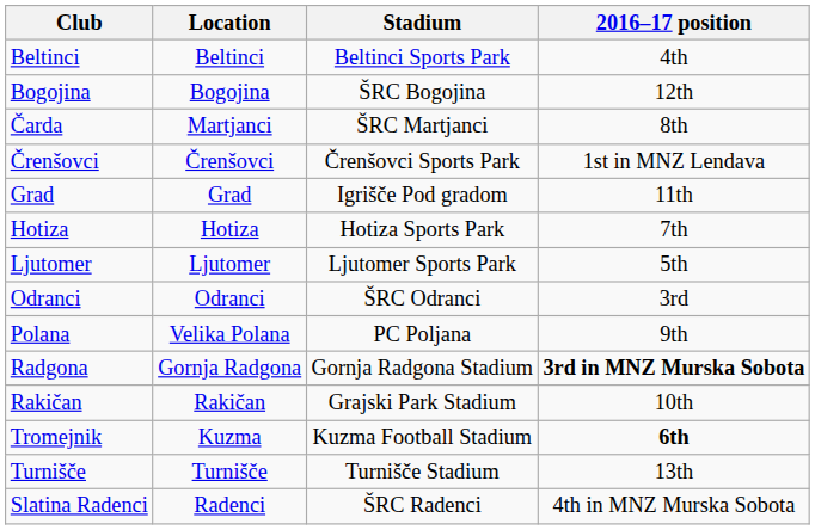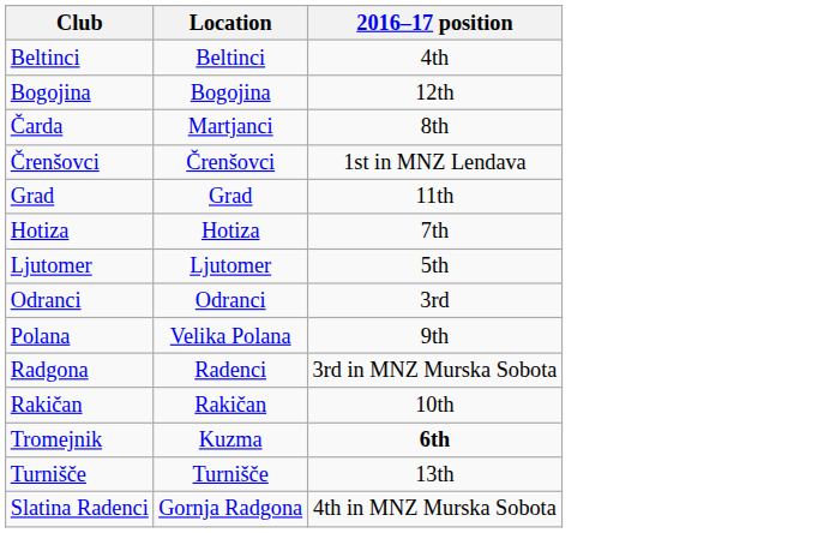 <table class="wikitable" style="text-align:center;">
 <tr>
 <th>Club</th>
 <th>Location</th>
-<th>Stadium</th>
 <th><a href='#'>2016–17</a> position</th>
 </tr>
 <tr>
 <td style="text-align:left;"><a href='#'>Beltinci</a></td>
 <td><a href='#'>Beltinci</a></td>
-<td><a href='#'>Beltinci Sports Park</a></td>
 <td>4th</td>
 </tr>
 <tr>
 <td style="text-align:left;"><a href='#'>Bogojina</a></td>
 <td><a href='#'>Bogojina</a></td>
-<td>ŠRC Bogojina</td>
 <td>12th</td>
 </tr>
 <tr>
 <td style="text-align:left;"><a href='#'>Čarda</a></td>
 <td><a href='#'>Martjanci</a></td>
-<td>ŠRC Martjanci</td>
 <td>8th</td>
 </tr>
 <tr>
 <td style="text-align:left;"><a href='#'>Črenšovci</a></td>
 <td><a href='#'>Črenšovci</a></td>
-<td>Črenšovci Sports Park</td>
 <td>1st in MNZ Lendava</td>
 </tr>
 <tr>
 <td style="text-align:left;"><a href='#'>Grad</a></td>
 <td><a href='#'>Grad</a></td>
-<td>Igrišče Pod gradom</td>
 <td>11th</td>
 </tr>
 <tr>
 <td style="text-align:left;"><a href='#'>Hotiza</a></td>
 <td><a href='#'>Hotiza</a></td>
-<td>Hotiza Sports Park</td>
 <td>7th</td>
 </tr>
 <tr>
 <td style="text-align:left;"><a href='#'>Ljutomer</a></td>
 <td><a href='#'>Ljutomer</a></td>
-<td>Ljutomer Sports Park</td>
 <td>5th</td>
 </tr>
 <tr>
 <td style="text-align:left;"><a href='#'>Odranci</a></td>
 <td><a href='#'>Odranci</a></td>
-<td>ŠRC Odranci</td>
 <td>3rd</td>
 </tr>
 <tr>
 <td style="text-align:left;"><a href='#'>Polana</a></td>
 <td><a href='#'>Velika Polana</a></td>
-<td>PC Poljana</td>
 <td>9th</td>
 </tr>
 <tr>
 <td style="text-align:left;"><a href='#'>Radgona</a></td>
-<td><a href='#'>Gornja Radgona</a></td>
-<td>Gornja Radgona Stadium</td>
-<td><strong>3rd in MNZ Murska Sobota</strong></td>
+<td><a href='#'>Radenci</a></td>
+<td>3rd in MNZ Murska Sobota</td>
 </tr>
 <tr>
 <td style="text-align:left;"><a href='#'>Rakičan</a></td>
 <td><a href='#'>Rakičan</a></td>
-<td>Grajski Park Stadium</td>
 <td>10th</td>
 </tr>
 <tr>
 <td style="text-align:left;"><a href='#'>Tromejnik</a></td>
 <td><a href='#'>Kuzma</a></td>
-<td>Kuzma Football Stadium</td>
 <td><strong>6th</strong></td>
 </tr>
 <tr>
 <td style="text-align:left;"><a href='#'>Turnišče</a></td>
 <td><a href='#'>Turnišče</a></td>
-<td>Turnišče Stadium</td>
 <td>13th</td>
 </tr>
 <tr>
 <td style="text-align:left;"><a href='#'>Slatina Radenci</a></td>
-<td><a href='#'>Radenci</a></td>
-<td>ŠRC Radenci</td>
+<td><a href='#'>Gornja Radgona</a></td>
 <td>4th in MNZ Murska Sobota</td>
 </tr>
 </table>
